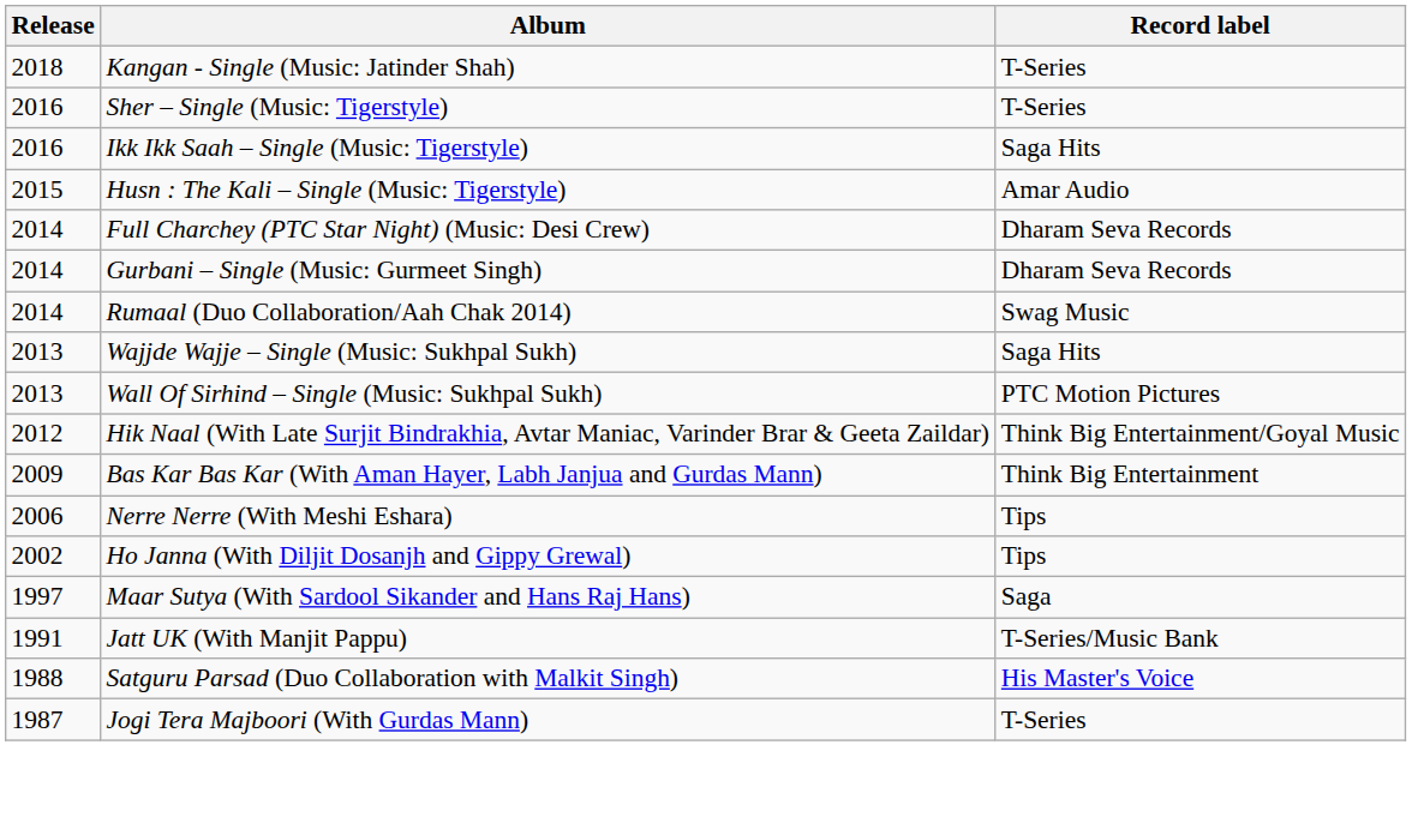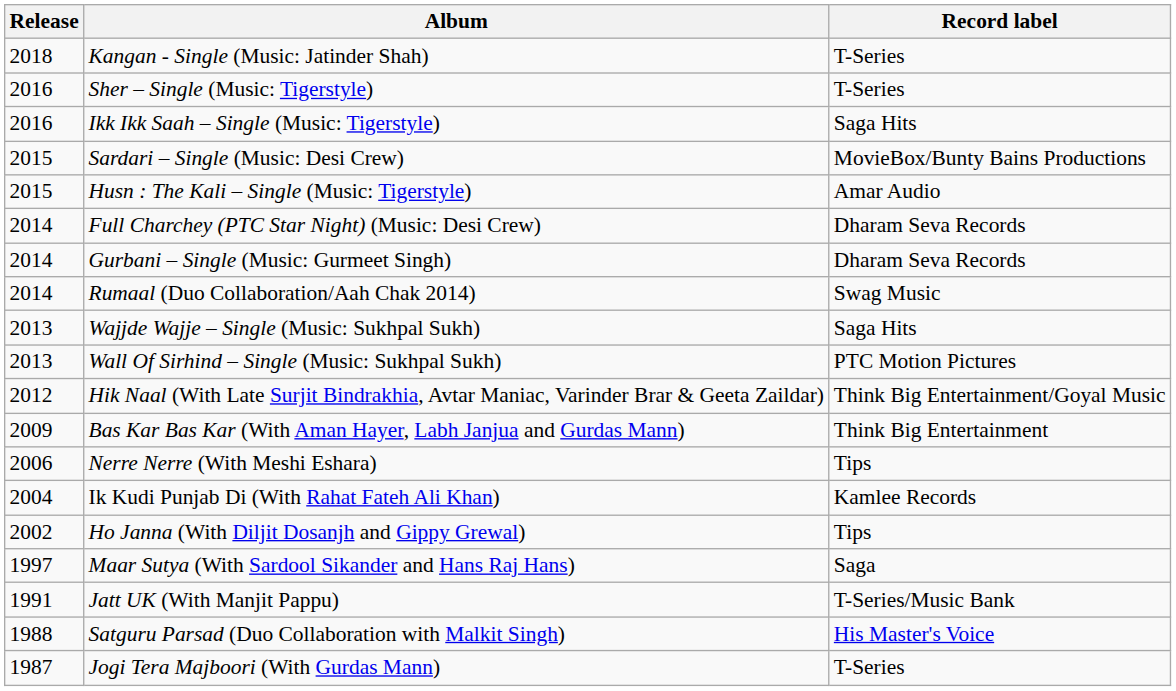 <table class="wikitable sortable">
 <tr>
 <th>Release</th>
 <th>Album</th>
 <th>Record label</th>
 </tr>
 <tr>
 <td>2018</td>
 <td><em>Kangan - Single</em> (Music: Jatinder Shah)</td>
 <td>T-Series</td>
 </tr>
 <tr>
 <td>2016</td>
 <td><em>Sher – Single</em> (Music: <a href='#'>Tigerstyle</a>)</td>
 <td>T-Series</td>
 </tr>
 <tr>
 <td>2016</td>
 <td><em>Ikk Ikk Saah – Single</em> (Music: <a href='#'>Tigerstyle</a>)</td>
 <td>Saga Hits</td>
+</tr>
+<tr>
+<td>2015</td>
+<td><em>Sardari – Single</em> (Music: Desi Crew)</td>
+<td>MovieBox/Bunty Bains Productions</td>
 </tr>
 <tr>
 <td>2015</td>
 <td><em>Husn : The Kali – Single</em>  (Music: <a href='#'>Tigerstyle</a>)</td>
 <td>Amar Audio</td>
 </tr>
 <tr>
 <td>2014</td>
 <td><em>Full Charchey (PTC Star Night)</em> (Music: Desi Crew)</td>
 <td>Dharam Seva Records</td>
 </tr>
 <tr>
 <td>2014</td>
 <td><em>Gurbani – Single</em> (Music: Gurmeet Singh)</td>
 <td>Dharam Seva Records</td>
 </tr>
 <tr>
 <td>2014</td>
 <td><em>Rumaal</em> (Duo Collaboration/Aah Chak 2014)</td>
 <td>Swag Music</td>
 </tr>
 <tr>
 <td>2013</td>
 <td><em>Wajjde Wajje – Single</em> (Music: Sukhpal Sukh)</td>
 <td>Saga Hits</td>
 </tr>
 <tr>
 <td>2013</td>
 <td><em>Wall Of Sirhind – Single</em> (Music: Sukhpal Sukh)</td>
 <td>PTC Motion Pictures</td>
 </tr>
 <tr>
 <td>2012</td>
 <td><em>Hik Naal</em> (With Late <a href='#'>Surjit Bindrakhia</a>, Avtar Maniac, Varinder Brar & Geeta Zaildar)</td>
 <td>Think Big Entertainment/Goyal Music</td>
 </tr>
 <tr>
 <td>2009</td>
 <td><em>Bas Kar Bas Kar</em> (With <a href='#'>Aman Hayer</a>, <a href='#'>Labh Janjua</a> and <a href='#'>Gurdas Mann</a>)</td>
 <td>Think Big Entertainment</td>
 </tr>
 <tr>
 <td>2006</td>
 <td><em>Nerre Nerre</em> (With Meshi Eshara)</td>
 <td>Tips</td>
 </tr>
 <tr>
+<td>2004</td>
+<td>Ik Kudi Punjab Di (With <a href='#'>Rahat Fateh Ali Khan</a>)</td>
+<td>Kamlee Records</td>
+</tr>
+<tr>
 <td>2002</td>
 <td><em>Ho Janna</em> (With <a href='#'>Diljit Dosanjh</a> and <a href='#'>Gippy Grewal</a>)</td>
 <td>Tips</td>
 </tr>
 <tr>
 <td>1997</td>
 <td><em>Maar Sutya</em> (With <a href='#'>Sardool Sikander</a> and <a href='#'>Hans Raj Hans</a>)</td>
 <td>Saga</td>
 </tr>
 <tr>
 <td>1991</td>
 <td><em>Jatt UK</em> (With Manjit Pappu)</td>
 <td>T-Series/Music Bank</td>
 </tr>
 <tr>
 <td>1988</td>
 <td><em>Satguru Parsad</em> (Duo Collaboration with <a href='#'>Malkit Singh</a>)</td>
 <td><a href='#'>His Master's Voice</a></td>
 </tr>
 <tr>
 <td>1987</td>
 <td><em>Jogi Tera Majboori</em> (With <a href='#'>Gurdas Mann</a>)</td>
 <td>T-Series</td>
 </tr>
 </table>
